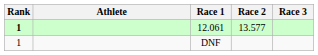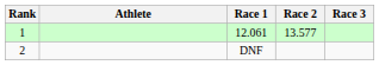 <table class=wikitable style="text-align:center">
 <tr>
 <th width=40>Rank</th>
 <th width=250>Athlete</th>
 <th width=60>Race 1</th>
 <th width=60>Race 2</th>
 <th width=60>Race 3</th>
 </tr>
 <tr bgcolor=ccffcc>
-<td><strong>1</strong></td>
+<td>1</td>
 <td align=left></td>
 <td>12.061</td>
 <td>13.577</td>
 <td></td>
 </tr>
 <tr>
-<td>1</td>
+<td>2</td>
 <td align=left></td>
 <td>DNF</td>
 <td></td>
 <td></td>
 </tr>
 </table>
